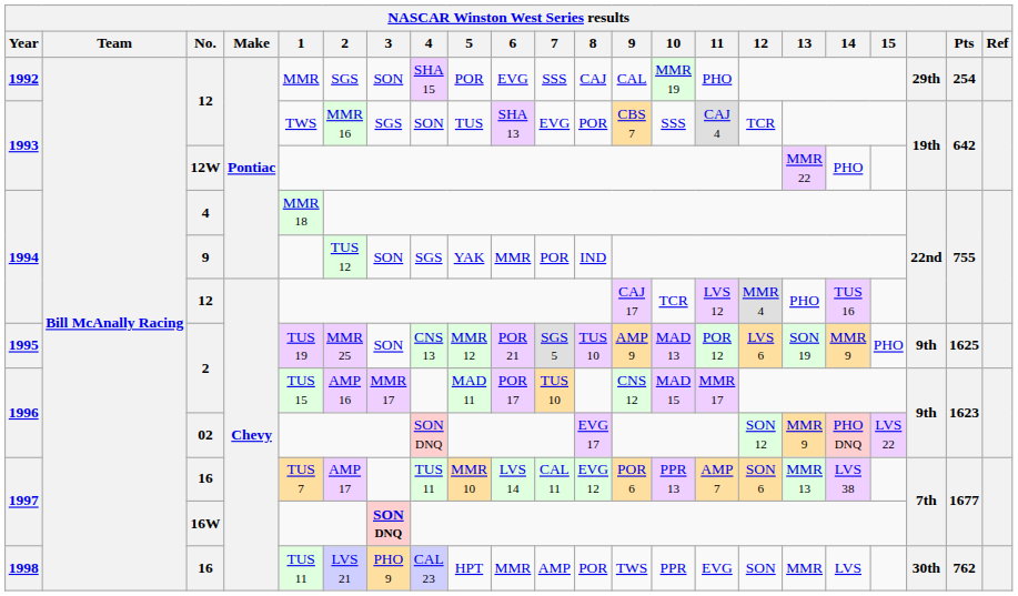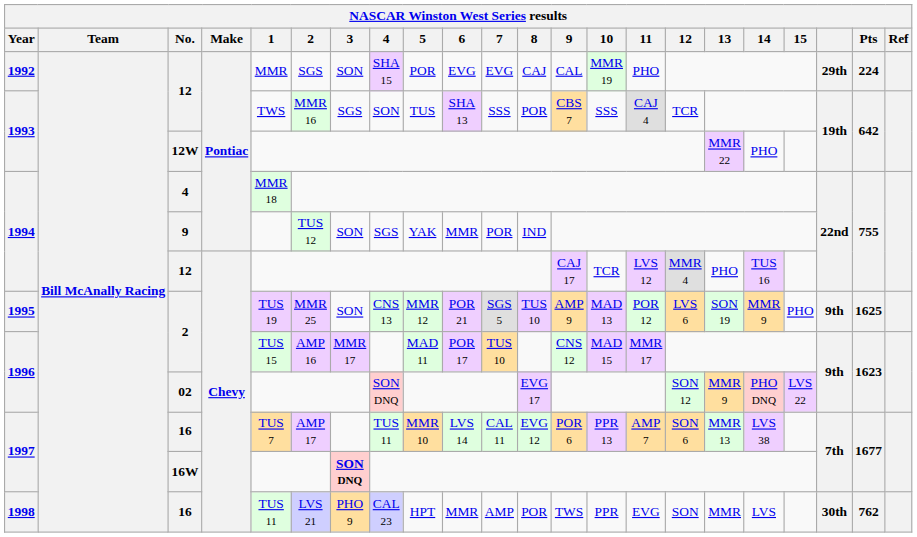 <table class="wikitable" style="text-align:center; font-size:75%">
 <tr>
 <th colspan=23><a href='#'>NASCAR Winston West Series</a> results</th>
 </tr>
 <tr>
 <th>Year</th>
 <th>Team</th>
 <th>No.</th>
 <th>Make</th>
 <th>1</th>
 <th>2</th>
 <th>3</th>
 <th>4</th>
 <th>5</th>
 <th>6</th>
 <th>7</th>
 <th>8</th>
 <th>9</th>
 <th>10</th>
 <th>11</th>
 <th>12</th>
 <th>13</th>
 <th>14</th>
 <th>15</th>
 <th></th>
 <th>Pts</th>
 <th>Ref</th>
 </tr>
 <tr>
 <th><a href='#'>1992</a></th>
 <th rowspan=12><a href='#'>Bill McAnally Racing</a></th>
 <th rowspan=2>12</th>
 <th rowspan=5><a href='#'>Pontiac</a></th>
 <td><a href='#'>MMR</a></td>
 <td><a href='#'>SGS</a></td>
 <td><a href='#'>SON</a></td>
 <td style="background:#EFCFFF;"><a href='#'>SHA</a><br><small>15</small></td>
 <td><a href='#'>POR</a></td>
 <td><a href='#'>EVG</a></td>
-<td><a href='#'>SSS</a></td>
+<td><a href='#'>EVG</a></td>
 <td><a href='#'>CAJ</a></td>
 <td><a href='#'>CAL</a></td>
 <td style="background:#DFFFDF;"><a href='#'>MMR</a><br><small>19</small></td>
 <td><a href='#'>PHO</a></td>
 <td colspan=4></td>
 <th>29th</th>
-<th>254</th>
+<th>224</th>
 <th></th>
 </tr>
 <tr>
 <th rowspan=2><a href='#'>1993</a></th>
 <td><a href='#'>TWS</a></td>
 <td style="background:#DFFFDF;"><a href='#'>MMR</a><br><small>16</small></td>
 <td><a href='#'>SGS</a></td>
 <td><a href='#'>SON</a></td>
 <td><a href='#'>TUS</a></td>
 <td style="background:#EFCFFF;"><a href='#'>SHA</a><br><small>13</small></td>
-<td><a href='#'>EVG</a></td>
+<td><a href='#'>SSS</a></td>
 <td><a href='#'>POR</a></td>
 <td style="background:#FFDF9F;"><a href='#'>CBS</a><br><small>7</small></td>
 <td><a href='#'>SSS</a></td>
 <td style="background:#DFDFDF;"><a href='#'>CAJ</a><br><small>4</small></td>
 <td><a href='#'>TCR</a></td>
 <td colspan=3></td>
 <th rowspan=2>19th</th>
 <th rowspan=2>642</th>
 <th rowspan=2></th>
 </tr>
 <tr>
 <th>12W</th>
 <td colspan=12></td>
 <td style="background:#EFCFFF;"><a href='#'>MMR</a><br><small>22</small></td>
 <td><a href='#'>PHO</a></td>
 <td></td>
 </tr>
 <tr>
 <th rowspan=3><a href='#'>1994</a></th>
 <th>4</th>
 <td style="background:#DFFFDF;"><a href='#'>MMR</a><br><small>18</small></td>
 <td colspan=14></td>
 <th rowspan=3>22nd</th>
 <th rowspan=3>755</th>
 <th rowspan=3></th>
 </tr>
 <tr>
 <th>9</th>
 <td></td>
 <td style="background:#DFFFDF;"><a href='#'>TUS</a><br><small>12</small></td>
 <td><a href='#'>SON</a></td>
 <td><a href='#'>SGS</a></td>
 <td><a href='#'>YAK</a></td>
 <td><a href='#'>MMR</a></td>
 <td><a href='#'>POR</a></td>
 <td><a href='#'>IND</a></td>
 <td colspan=7></td>
 </tr>
 <tr>
 <th>12</th>
 <th rowspan=7><a href='#'>Chevy</a></th>
 <td colspan=8></td>
 <td style="background:#EFCFFF;"><a href='#'>CAJ</a><br><small>17</small></td>
 <td><a href='#'>TCR</a></td>
 <td style="background:#EFCFFF;"><a href='#'>LVS</a><br><small>12</small></td>
 <td style="background:#DFDFDF;"><a href='#'>MMR</a><br><small>4</small></td>
 <td><a href='#'>PHO</a></td>
 <td style="background:#EFCFFF;"><a href='#'>TUS</a><br><small>16</small></td>
 <td></td>
 </tr>
 <tr>
 <th><a href='#'>1995</a></th>
 <th rowspan=2>2</th>
 <td style="background:#EFCFFF;"><a href='#'>TUS</a><br><small>19</small></td>
 <td style="background:#EFCFFF;"><a href='#'>MMR</a><br><small>25</small></td>
 <td><a href='#'>SON</a></td>
 <td style="background:#DFFFDF;"><a href='#'>CNS</a><br><small>13</small></td>
 <td style="background:#DFFFDF;"><a href='#'>MMR</a><br><small>12</small></td>
 <td style="background:#EFCFFF;"><a href='#'>POR</a><br><small>21</small></td>
 <td style="background:#DFDFDF;"><a href='#'>SGS</a><br><small>5</small></td>
 <td style="background:#EFCFFF;"><a href='#'>TUS</a><br><small>10</small></td>
 <td style="background:#FFDF9F;"><a href='#'>AMP</a><br><small>9</small></td>
 <td style="background:#EFCFFF;"><a href='#'>MAD</a><br><small>13</small></td>
 <td style="background:#DFFFDF;"><a href='#'>POR</a><br><small>12</small></td>
 <td style="background:#FFDF9F;"><a href='#'>LVS</a><br><small>6</small></td>
 <td style="background:#DFFFDF;"><a href='#'>SON</a><br><small>19</small></td>
 <td style="background:#FFDF9F;"><a href='#'>MMR</a><br><small>9</small></td>
 <td><a href='#'>PHO</a></td>
 <th>9th</th>
 <th>1625</th>
 <th></th>
 </tr>
 <tr>
 <th rowspan=2><a href='#'>1996</a></th>
 <td style="background:#DFFFDF;"><a href='#'>TUS</a><br><small>15</small></td>
 <td style="background:#EFCFFF;"><a href='#'>AMP</a><br><small>16</small></td>
 <td style="background:#EFCFFF;"><a href='#'>MMR</a><br><small>17</small></td>
 <td></td>
 <td style="background:#DFFFDF;"><a href='#'>MAD</a><br><small>11</small></td>
 <td style="background:#EFCFFF;"><a href='#'>POR</a><br><small>17</small></td>
 <td style="background:#FFDF9F;"><a href='#'>TUS</a><br><small>10</small></td>
 <td></td>
 <td style="background:#DFFFDF;"><a href='#'>CNS</a><br><small>12</small></td>
 <td style="background:#EFCFFF;"><a href='#'>MAD</a><br><small>15</small></td>
 <td style="background:#EFCFFF;"><a href='#'>MMR</a><br><small>17</small></td>
 <td colspan=4></td>
 <th rowspan=2>9th</th>
 <th rowspan=2>1623</th>
 <th rowspan=2></th>
 </tr>
 <tr>
 <th>02</th>
 <td colspan=3></td>
 <td style="background:#FFCFCF;"><a href='#'>SON</a><br><small>DNQ</small></td>
 <td colspan=3></td>
 <td style="background:#EFCFFF;"><a href='#'>EVG</a><br><small>17</small></td>
 <td colspan=3></td>
 <td style="background:#DFFFDF;"><a href='#'>SON</a><br><small>12</small></td>
 <td style="background:#FFDF9F;"><a href='#'>MMR</a><br><small>9</small></td>
 <td style="background:#FFCFCF;"><a href='#'>PHO</a><br><small>DNQ</small></td>
 <td style="background:#EFCFFF;"><a href='#'>LVS</a><br><small>22</small></td>
 </tr>
 <tr>
 <th rowspan=2><a href='#'>1997</a></th>
 <th>16</th>
 <td style="background:#FFDF9F;"><a href='#'>TUS</a><br><small>7</small></td>
 <td style="background:#EFCFFF;"><a href='#'>AMP</a><br><small>17</small></td>
 <td></td>
 <td style="background:#DFFFDF;"><a href='#'>TUS</a><br><small>11</small></td>
 <td style="background:#FFDF9F;"><a href='#'>MMR</a><br><small>10</small></td>
 <td style="background:#DFFFDF;"><a href='#'>LVS</a><br><small>14</small></td>
 <td style="background:#DFFFDF;"><a href='#'>CAL</a><br><small>11</small></td>
 <td style="background:#DFFFDF;"><a href='#'>EVG</a><br><small>12</small></td>
 <td style="background:#FFDF9F;"><a href='#'>POR</a><br><small>6</small></td>
 <td style="background:#EFCFFF;"><a href='#'>PPR</a><br><small>13</small></td>
 <td style="background:#FFDF9F;"><a href='#'>AMP</a><br><small>7</small></td>
 <td style="background:#FFDF9F;"><a href='#'>SON</a><br><small>6</small></td>
 <td style="background:#DFFFDF;"><a href='#'>MMR</a><br><small>13</small></td>
 <td style="background:#EFCFFF;"><a href='#'>LVS</a><br><small>38</small></td>
 <td></td>
 <th rowspan=2>7th</th>
 <th rowspan=2>1677</th>
 <th rowspan=2></th>
 </tr>
 <tr>
 <th>16W</th>
 <td colspan=2></td>
 <td style="background:#FFCFCF;"><strong><a href='#'>SON</a><br><small>DNQ</small></strong></td>
 <td colspan=12></td>
 </tr>
 <tr>
 <th><a href='#'>1998</a></th>
 <th>16</th>
 <td style="background:#DFFFDF;"><a href='#'>TUS</a><br><small>11</small></td>
 <td style="background:#CFCFFF;"><a href='#'>LVS</a><br><small>21</small></td>
 <td style="background:#FFDF9F;"><a href='#'>PHO</a><br><small>9</small></td>
 <td style="background:#CFCFFF;"><a href='#'>CAL</a><br><small>23</small></td>
 <td><a href='#'>HPT</a></td>
 <td><a href='#'>MMR</a></td>
 <td><a href='#'>AMP</a></td>
 <td><a href='#'>POR</a></td>
 <td><a href='#'>TWS</a></td>
 <td><a href='#'>PPR</a></td>
 <td><a href='#'>EVG</a></td>
 <td><a href='#'>SON</a></td>
 <td><a href='#'>MMR</a></td>
 <td><a href='#'>LVS</a></td>
 <td></td>
 <th>30th</th>
 <th>762</th>
 <th></th>
 </tr>
 </table>
